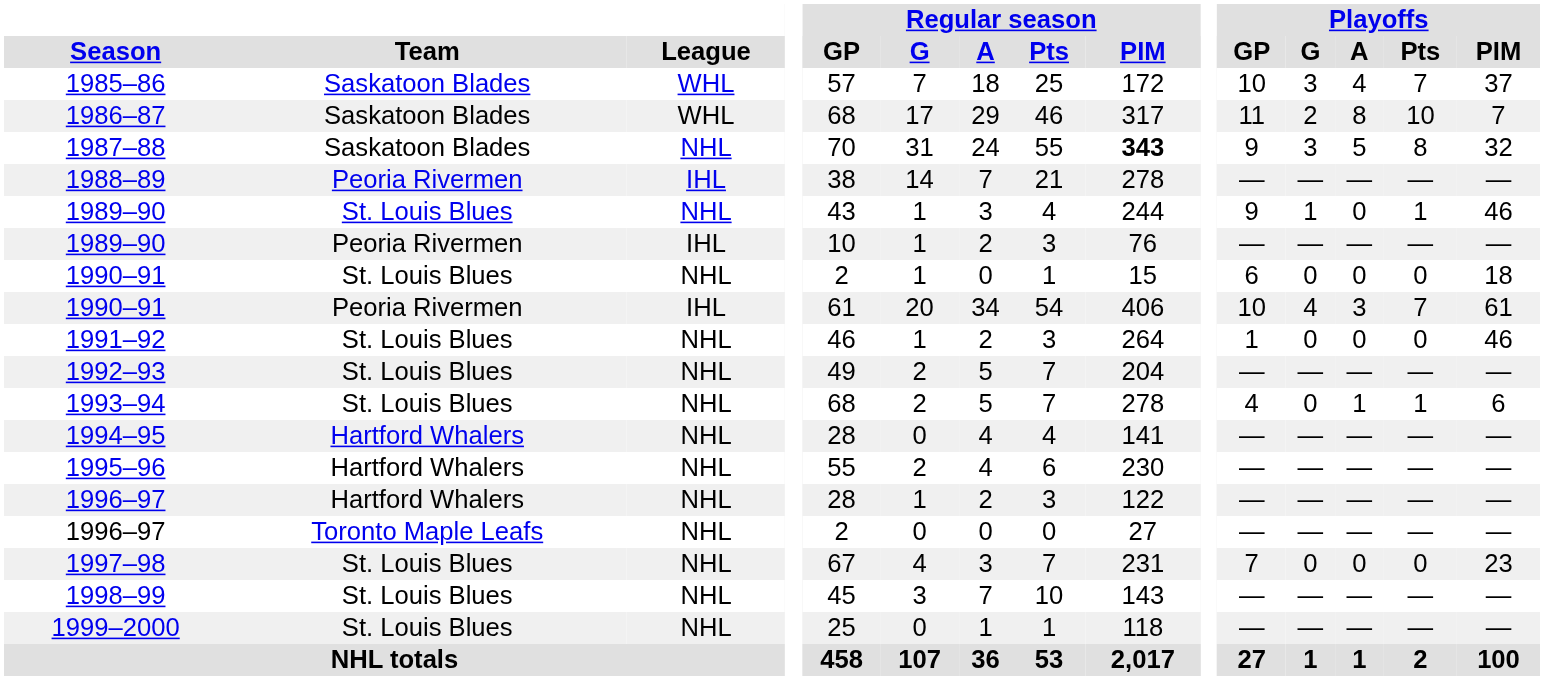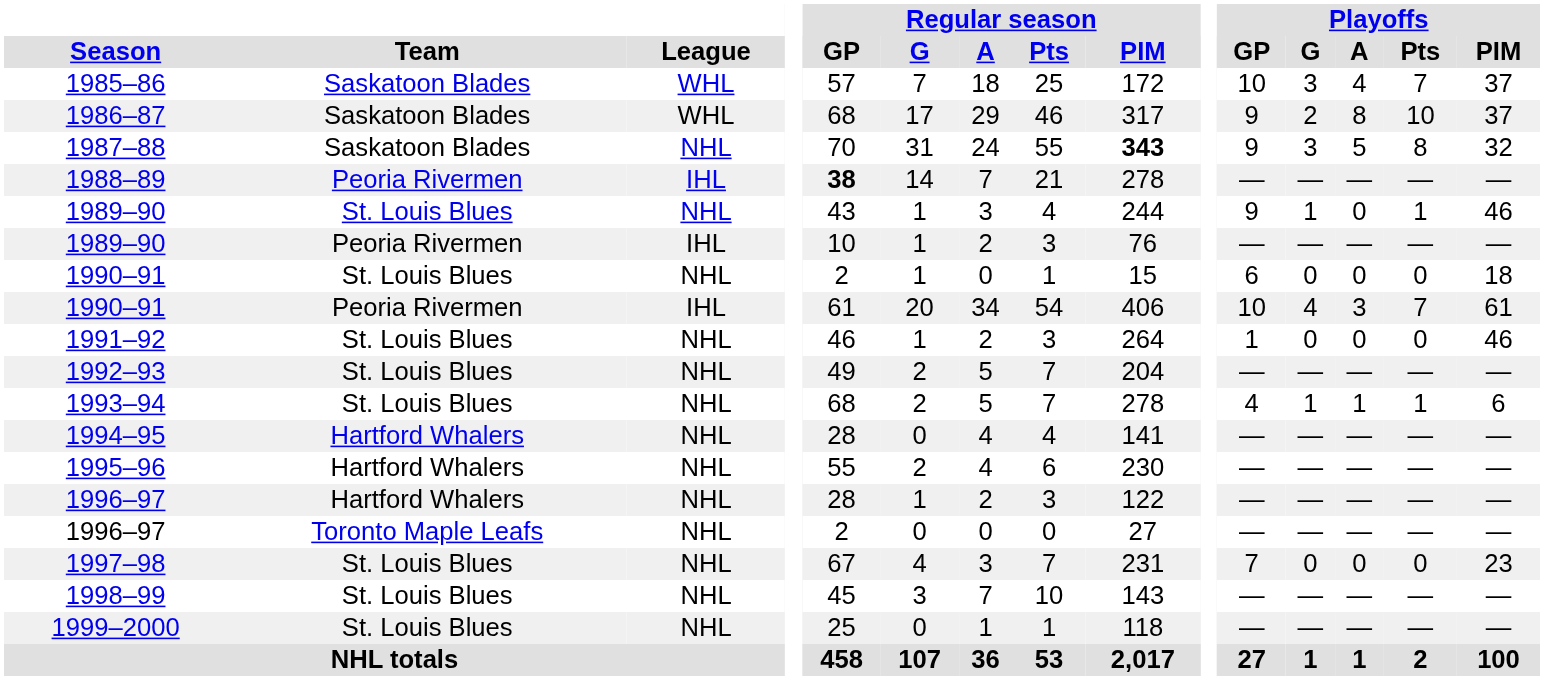 <table border="0" cellpadding="1" cellspacing="0" style="text-align:center; width:60em">
 <tr bgcolor="#e0e0e0">
 <th colspan="3" bgcolor="#ffffff"> </th>
 <th rowspan="99" bgcolor="#ffffff"> </th>
 <th colspan="5"><a href='#'>Regular season</a></th>
 <th rowspan="99" bgcolor="#ffffff"> </th>
 <th colspan="5"><a href='#'>Playoffs</a></th>
 </tr>
 <tr bgcolor="#e0e0e0">
 <th><a href='#'>Season</a></th>
 <th>Team</th>
 <th>League</th>
 <th>GP</th>
 <th><a href='#'>G</a></th>
 <th><a href='#'>A</a></th>
 <th><a href='#'>Pts</a></th>
 <th><a href='#'>PIM</a></th>
 <th>GP</th>
 <th>G</th>
 <th>A</th>
 <th>Pts</th>
 <th>PIM</th>
 </tr>
 <tr>
 <td><a href='#'>1985–86</a></td>
 <td><a href='#'>Saskatoon Blades</a></td>
 <td><a href='#'>WHL</a></td>
 <td>57</td>
 <td>7</td>
 <td>18</td>
 <td>25</td>
 <td>172</td>
 <td>10</td>
 <td>3</td>
 <td>4</td>
 <td>7</td>
 <td>37</td>
 </tr>
 <tr bgcolor="#f0f0f0">
 <td><a href='#'>1986–87</a></td>
 <td>Saskatoon Blades</td>
 <td>WHL</td>
 <td>68</td>
 <td>17</td>
 <td>29</td>
 <td>46</td>
 <td>317</td>
-<td>11</td>
+<td>9</td>
 <td>2</td>
 <td>8</td>
 <td>10</td>
-<td>7</td>
+<td>37</td>
 </tr>
 <tr>
 <td><a href='#'>1987–88</a></td>
 <td>Saskatoon Blades</td>
 <td><a href='#'>NHL</a></td>
 <td>70</td>
 <td>31</td>
 <td>24</td>
 <td>55</td>
 <td><strong>343</strong></td>
 <td>9</td>
 <td>3</td>
 <td>5</td>
 <td>8</td>
 <td>32</td>
 </tr>
 <tr bgcolor="#f0f0f0">
 <td><a href='#'>1988–89</a></td>
 <td><a href='#'>Peoria Rivermen</a></td>
 <td><a href='#'>IHL</a></td>
-<td>38</td>
+<td><strong>38</strong></td>
 <td>14</td>
 <td>7</td>
 <td>21</td>
 <td>278</td>
 <td>—</td>
 <td>—</td>
 <td>—</td>
 <td>—</td>
 <td>—</td>
 </tr>
 <tr>
 <td><a href='#'>1989–90</a></td>
 <td><a href='#'>St. Louis Blues</a></td>
 <td><a href='#'>NHL</a></td>
 <td>43</td>
 <td>1</td>
 <td>3</td>
 <td>4</td>
 <td>244</td>
 <td>9</td>
 <td>1</td>
 <td>0</td>
 <td>1</td>
 <td>46</td>
 </tr>
 <tr bgcolor="#f0f0f0">
 <td><a href='#'>1989–90</a></td>
 <td>Peoria Rivermen</td>
 <td>IHL</td>
 <td>10</td>
 <td>1</td>
 <td>2</td>
 <td>3</td>
 <td>76</td>
 <td>—</td>
 <td>—</td>
 <td>—</td>
 <td>—</td>
 <td>—</td>
 </tr>
 <tr>
 <td><a href='#'>1990–91</a></td>
 <td>St. Louis Blues</td>
 <td>NHL</td>
 <td>2</td>
 <td>1</td>
 <td>0</td>
 <td>1</td>
 <td>15</td>
 <td>6</td>
 <td>0</td>
 <td>0</td>
 <td>0</td>
 <td>18</td>
 </tr>
 <tr bgcolor="#f0f0f0">
 <td><a href='#'>1990–91</a></td>
 <td>Peoria Rivermen</td>
 <td>IHL</td>
 <td>61</td>
 <td>20</td>
 <td>34</td>
 <td>54</td>
 <td>406</td>
 <td>10</td>
 <td>4</td>
 <td>3</td>
 <td>7</td>
 <td>61</td>
 </tr>
 <tr>
 <td><a href='#'>1991–92</a></td>
 <td>St. Louis Blues</td>
 <td>NHL</td>
 <td>46</td>
 <td>1</td>
 <td>2</td>
 <td>3</td>
 <td>264</td>
 <td>1</td>
 <td>0</td>
 <td>0</td>
 <td>0</td>
 <td>46</td>
 </tr>
 <tr bgcolor="#f0f0f0">
 <td><a href='#'>1992–93</a></td>
 <td>St. Louis Blues</td>
 <td>NHL</td>
 <td>49</td>
 <td>2</td>
 <td>5</td>
 <td>7</td>
 <td>204</td>
 <td>—</td>
 <td>—</td>
 <td>—</td>
 <td>—</td>
 <td>—</td>
 </tr>
 <tr>
 <td><a href='#'>1993–94</a></td>
 <td>St. Louis Blues</td>
 <td>NHL</td>
 <td>68</td>
 <td>2</td>
 <td>5</td>
 <td>7</td>
 <td>278</td>
 <td>4</td>
-<td>0</td>
+<td>1</td>
 <td>1</td>
 <td>1</td>
 <td>6</td>
 </tr>
 <tr bgcolor="#f0f0f0">
 <td><a href='#'>1994–95</a></td>
 <td><a href='#'>Hartford Whalers</a></td>
 <td>NHL</td>
 <td>28</td>
 <td>0</td>
 <td>4</td>
 <td>4</td>
 <td>141</td>
 <td>—</td>
 <td>—</td>
 <td>—</td>
 <td>—</td>
 <td>—</td>
 </tr>
 <tr>
 <td><a href='#'>1995–96</a></td>
 <td>Hartford Whalers</td>
 <td>NHL</td>
 <td>55</td>
 <td>2</td>
 <td>4</td>
 <td>6</td>
 <td>230</td>
 <td>—</td>
 <td>—</td>
 <td>—</td>
 <td>—</td>
 <td>—</td>
 </tr>
 <tr bgcolor="#f0f0f0">
 <td><a href='#'>1996–97</a></td>
 <td>Hartford Whalers</td>
 <td>NHL</td>
 <td>28</td>
 <td>1</td>
 <td>2</td>
 <td>3</td>
 <td>122</td>
 <td>—</td>
 <td>—</td>
 <td>—</td>
 <td>—</td>
 <td>—</td>
 </tr>
 <tr>
 <td>1996–97</td>
 <td><a href='#'>Toronto Maple Leafs</a></td>
 <td>NHL</td>
 <td>2</td>
 <td>0</td>
 <td>0</td>
 <td>0</td>
 <td>27</td>
 <td>—</td>
 <td>—</td>
 <td>—</td>
 <td>—</td>
 <td>—</td>
 </tr>
 <tr bgcolor="#f0f0f0">
 <td><a href='#'>1997–98</a></td>
 <td>St. Louis Blues</td>
 <td>NHL</td>
 <td>67</td>
 <td>4</td>
 <td>3</td>
 <td>7</td>
 <td>231</td>
 <td>7</td>
 <td>0</td>
 <td>0</td>
 <td>0</td>
 <td>23</td>
 </tr>
 <tr>
 <td><a href='#'>1998–99</a></td>
 <td>St. Louis Blues</td>
 <td>NHL</td>
 <td>45</td>
 <td>3</td>
 <td>7</td>
 <td>10</td>
 <td>143</td>
 <td>—</td>
 <td>—</td>
 <td>—</td>
 <td>—</td>
 <td>—</td>
 </tr>
 <tr bgcolor="#f0f0f0">
 <td><a href='#'>1999–2000</a></td>
 <td>St. Louis Blues</td>
 <td>NHL</td>
 <td>25</td>
 <td>0</td>
 <td>1</td>
 <td>1</td>
 <td>118</td>
 <td>—</td>
 <td>—</td>
 <td>—</td>
 <td>—</td>
 <td>—</td>
 </tr>
 <tr bgcolor="#e0e0e0">
 <th colspan="3">NHL totals</th>
 <th>458</th>
 <th>107</th>
 <th>36</th>
 <th>53</th>
 <th>2,017</th>
 <th>27</th>
 <th>1</th>
 <th>1</th>
 <th>2</th>
 <th>100</th>
 </tr>
 </table>
